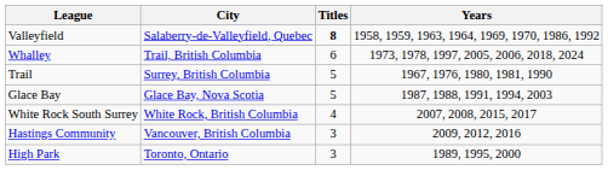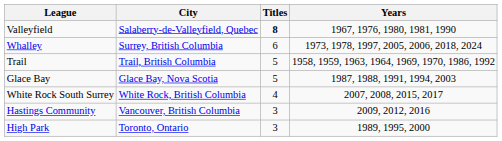 <table class="wikitable" style="text-align:center;">
 <tr>
 <th>League</th>
 <th>City</th>
 <th>Titles</th>
 <th>Years</th>
 </tr>
 <tr>
 <td align="left"> Valleyfield</td>
 <td align="left"><a href='#'>Salaberry-de-Valleyfield, Quebec</a></td>
 <td><strong>8</strong></td>
-<td>1958, 1959, 1963, 1964, 1969, 1970, 1986, 1992</td>
+<td>1967, 1976, 1980, 1981, 1990</td>
 </tr>
 <tr>
 <td align="left"> <a href='#'>Whalley</a></td>
-<td align="left"><a href='#'>Trail, British Columbia</a></td>
+<td align="left"><a href='#'>Surrey, British Columbia</a></td>
 <td>6</td>
 <td>1973, 1978, 1997, 2005, 2006, 2018, 2024</td>
 </tr>
 <tr>
 <td align="left"> Trail</td>
-<td align="left"><a href='#'>Surrey, British Columbia</a></td>
+<td align="left"><a href='#'>Trail, British Columbia</a></td>
 <td>5</td>
-<td>1967, 1976, 1980, 1981, 1990</td>
+<td>1958, 1959, 1963, 1964, 1969, 1970, 1986, 1992</td>
 </tr>
 <tr>
 <td align="left"> Glace Bay</td>
 <td align="left"><a href='#'>Glace Bay, Nova Scotia</a></td>
 <td>5</td>
 <td>1987, 1988, 1991, 1994, 2003</td>
 </tr>
 <tr>
 <td align="left"> White Rock South Surrey</td>
 <td align="left"><a href='#'>White Rock, British Columbia</a></td>
 <td>4</td>
 <td>2007, 2008, 2015, 2017</td>
 </tr>
 <tr>
 <td align="left"> <a href='#'>Hastings Community</a></td>
 <td align="left"><a href='#'>Vancouver, British Columbia</a></td>
 <td>3</td>
 <td>2009, 2012, 2016</td>
 </tr>
 <tr>
 <td align="left"> <a href='#'>High Park</a></td>
 <td align="left"><a href='#'>Toronto, Ontario</a></td>
 <td>3</td>
 <td>1989, 1995, 2000</td>
 </tr>
 </table>
